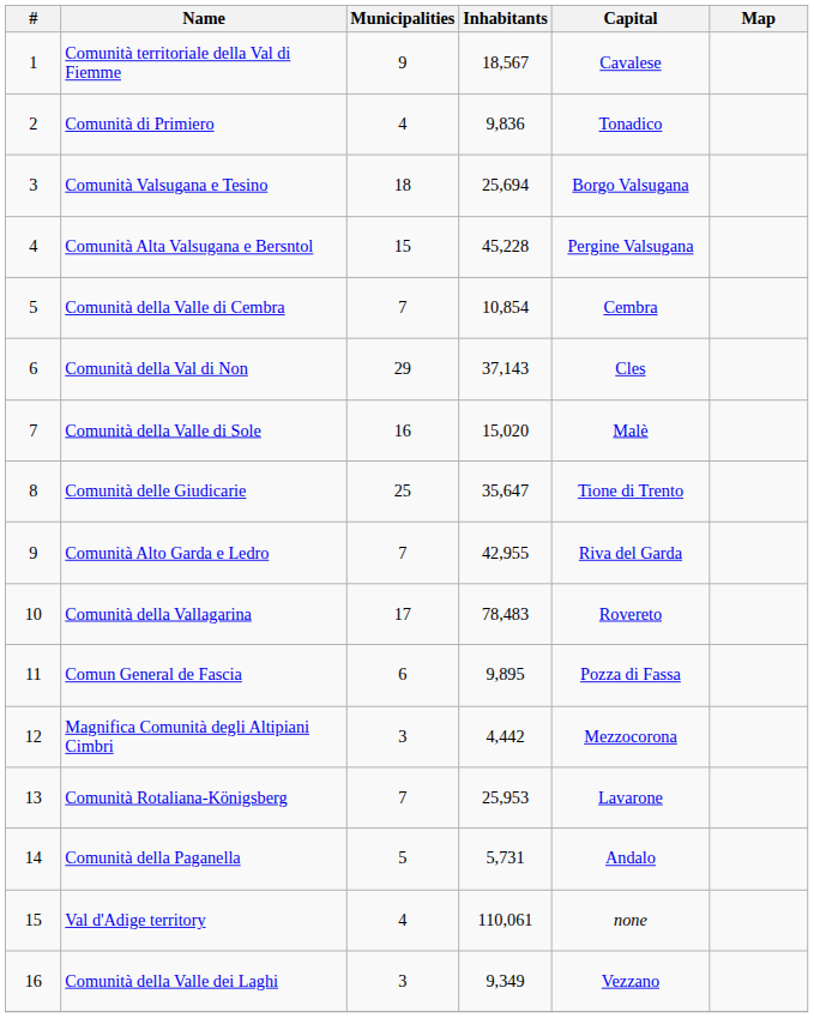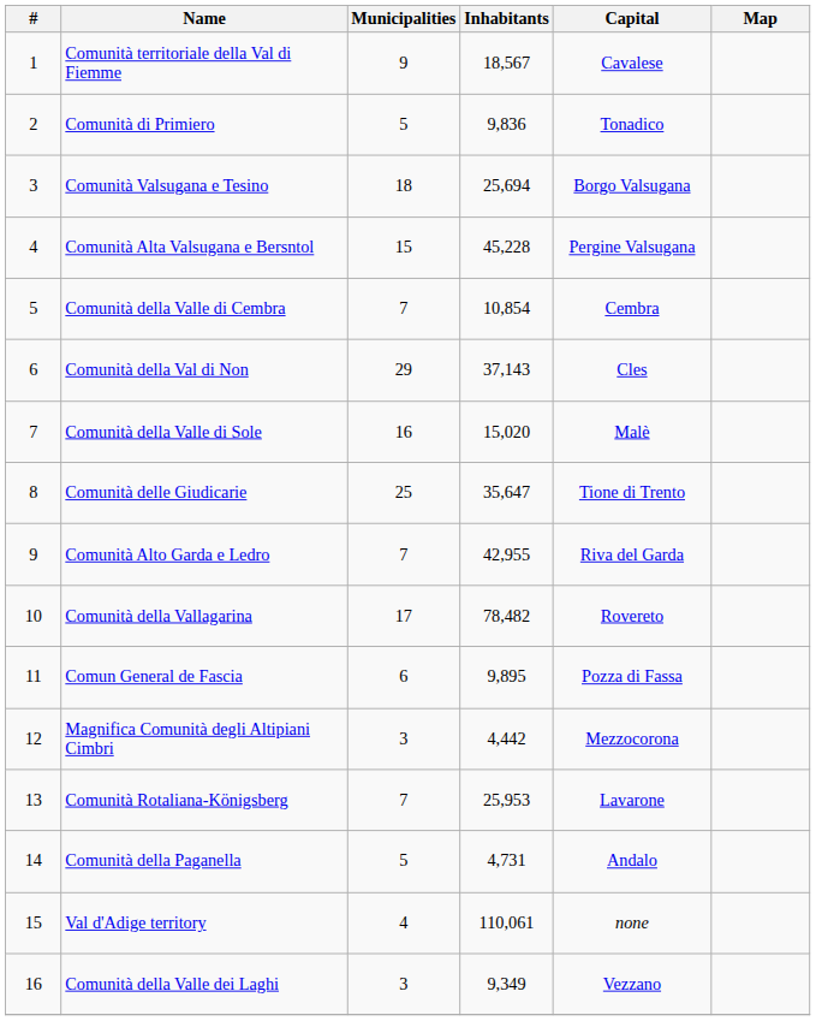 <table class="wikitable sortable">
 <tr>
 <th width=45>#</th>
 <th width=260>Name</th>
 <th width=80>Municipalities</th>
 <th width=80>Inhabitants</th>
 <th width=140>Capital</th>
 <th class="unsortable" width=85>Map</th>
 </tr>
 <tr>
 <td height=50 align=center>1</td>
 <td><a href='#'>Comunità territoriale della Val di Fiemme</a></td>
 <td align=center>9</td>
 <td align=center>18,567</td>
 <td align=center><a href='#'>Cavalese</a></td>
 <td align=center></td>
 </tr>
 <tr>
 <td height=50 align=center>2</td>
 <td><a href='#'>Comunità di Primiero</a></td>
-<td align=center>4</td>
+<td align=center>5</td>
 <td align=center>9,836</td>
 <td align=center><a href='#'>Tonadico</a></td>
 <td align=center></td>
 </tr>
 <tr>
 <td height=50 align=center>3</td>
 <td><a href='#'>Comunità Valsugana e Tesino</a></td>
 <td align=center>18</td>
 <td align=center>25,694</td>
 <td align=center><a href='#'>Borgo Valsugana</a></td>
 <td align=center></td>
 </tr>
 <tr>
 <td height=50 align=center>4</td>
 <td><a href='#'>Comunità Alta Valsugana e Bersntol</a></td>
 <td align=center>15</td>
 <td align=center>45,228</td>
 <td align=center><a href='#'>Pergine Valsugana</a></td>
 <td align=center></td>
 </tr>
 <tr>
 <td height=50 align=center>5</td>
 <td><a href='#'>Comunità della Valle di Cembra</a></td>
 <td align=center>7</td>
 <td align=center>10,854</td>
 <td align=center><a href='#'>Cembra</a></td>
 <td align=center></td>
 </tr>
 <tr>
 <td height=50 align=center>6</td>
 <td><a href='#'>Comunità della Val di Non</a></td>
 <td align=center>29</td>
 <td align=center>37,143</td>
 <td align=center><a href='#'>Cles</a></td>
 <td align=center></td>
 </tr>
 <tr>
 <td height=50 align=center>7</td>
 <td><a href='#'>Comunità della Valle di Sole</a></td>
 <td align=center>16</td>
 <td align=center>15,020</td>
 <td align=center><a href='#'>Malè</a></td>
 <td align=center></td>
 </tr>
 <tr>
 <td height=50 align=center>8</td>
 <td><a href='#'>Comunità delle Giudicarie</a></td>
 <td align=center>25</td>
 <td align=center>35,647</td>
 <td align=center><a href='#'>Tione di Trento</a></td>
 <td align=center></td>
 </tr>
 <tr>
 <td height=50 align=center>9</td>
 <td><a href='#'>Comunità Alto Garda e Ledro</a></td>
 <td align=center>7</td>
 <td align=center>42,955</td>
 <td align=center><a href='#'>Riva del Garda</a></td>
 <td align=center></td>
 </tr>
 <tr>
 <td height=50 align=center>10</td>
 <td><a href='#'>Comunità della Vallagarina</a></td>
 <td align=center>17</td>
-<td align=center>78,483</td>
+<td align=center>78,482</td>
 <td align=center><a href='#'>Rovereto</a></td>
 <td align=center></td>
 </tr>
 <tr>
 <td height=50 align=center>11</td>
 <td><a href='#'>Comun General de Fascia</a></td>
 <td align=center>6</td>
 <td align=center>9,895</td>
 <td align=center><a href='#'>Pozza di Fassa</a></td>
 <td align=center></td>
 </tr>
 <tr>
 <td height=50 align=center>12</td>
 <td><a href='#'>Magnifica Comunità degli Altipiani Cimbri</a></td>
 <td align=center>3</td>
 <td align=center>4,442</td>
 <td align=center><a href='#'>Mezzocorona</a></td>
 <td align=center></td>
 </tr>
 <tr>
 <td height=50 align=center>13</td>
 <td><a href='#'>Comunità Rotaliana-Königsberg</a></td>
 <td align=center>7</td>
 <td align=center>25,953</td>
 <td align=center><a href='#'>Lavarone</a></td>
 <td align=center></td>
 </tr>
 <tr>
 <td height=50 align=center>14</td>
 <td><a href='#'>Comunità della Paganella</a></td>
 <td align=center>5</td>
-<td align=center>5,731</td>
+<td align=center>4,731</td>
 <td align=center><a href='#'>Andalo</a></td>
 <td align=center></td>
 </tr>
 <tr>
 <td height=50 align=center>15</td>
 <td><a href='#'>Val d'Adige territory</a></td>
 <td align=center>4</td>
 <td align=center>110,061</td>
 <td align=center><em>none</em></td>
 <td align=center></td>
 </tr>
 <tr>
 <td height=50 align=center>16</td>
 <td><a href='#'>Comunità della Valle dei Laghi</a></td>
 <td align=center>3</td>
 <td align=center>9,349</td>
 <td align=center><a href='#'>Vezzano</a></td>
 <td align=center></td>
 </tr>
 <tr>
 </tr>
 </table>
